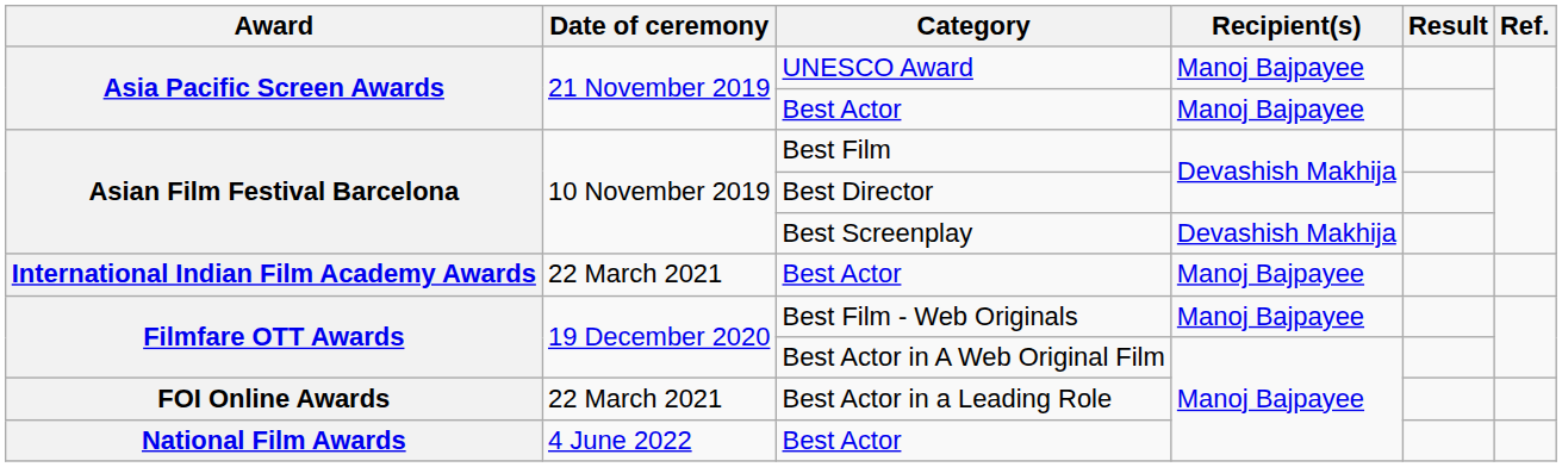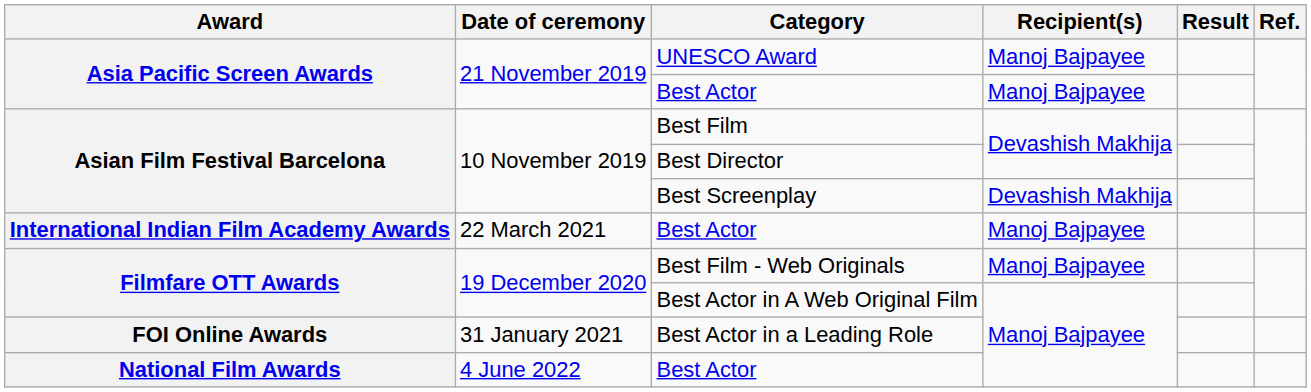 <table class="wikitable plainrowheaders sortable">
 <tr>
 <th scope="col">Award</th>
 <th scope="col">Date of ceremony</th>
 <th scope="col">Category</th>
 <th scope="col">Recipient(s)</th>
 <th scope="col">Result</th>
 <th scope="col">Ref.</th>
 </tr>
 <tr>
 <th scope="row" rowspan="2"><a href='#'>Asia Pacific Screen Awards</a></th>
 <td rowspan="2"><a href='#'>21 November 2019</a></td>
 <td><a href='#'>UNESCO Award</a></td>
 <td><a href='#'>Manoj Bajpayee</a></td>
 <td></td>
 <td rowspan="2"></td>
 </tr>
 <tr>
 <td><a href='#'>Best Actor</a></td>
 <td><a href='#'>Manoj Bajpayee</a></td>
 <td></td>
 </tr>
 <tr>
 <th scope="row" rowspan="3">Asian Film Festival Barcelona</th>
 <td rowspan="3">10 November 2019</td>
 <td>Best Film</td>
 <td rowspan="2"><a href='#'>Devashish Makhija</a></td>
 <td></td>
 <td rowspan="3"></td>
 </tr>
 <tr>
 <td>Best Director</td>
 <td></td>
 </tr>
 <tr>
 <td>Best Screenplay</td>
 <td><a href='#'>Devashish Makhija</a></td>
 <td></td>
 </tr>
 <tr>
 <th scope="row"><a href='#'>International Indian Film Academy Awards</a></th>
 <td>22 March 2021</td>
 <td><a href='#'>Best Actor</a></td>
 <td><a href='#'>Manoj Bajpayee</a></td>
 <td></td>
 <td></td>
 </tr>
 <tr>
 <th scope="row" rowspan="2"><a href='#'>Filmfare OTT Awards</a></th>
 <td rowspan="2"><a href='#'>19 December 2020</a></td>
 <td>Best Film - Web Originals</td>
 <td><a href='#'>Manoj Bajpayee</a></td>
 <td></td>
 <td rowspan="2"></td>
 </tr>
 <tr>
 <td>Best Actor in A Web Original Film</td>
 <td rowspan="3"><a href='#'>Manoj Bajpayee</a></td>
 <td></td>
 </tr>
 <tr>
 <th scope="row">FOI Online Awards</th>
-<td>22 March 2021</td>
+<td>31 January 2021</td>
 <td>Best Actor in a Leading Role</td>
 <td></td>
 <td></td>
 </tr>
 <tr>
 <th scope="row"><a href='#'>National Film Awards</a></th>
 <td><a href='#'>4 June 2022</a></td>
 <td><a href='#'>Best Actor</a></td>
 <td></td>
 <td></td>
 </tr>
 </table>
